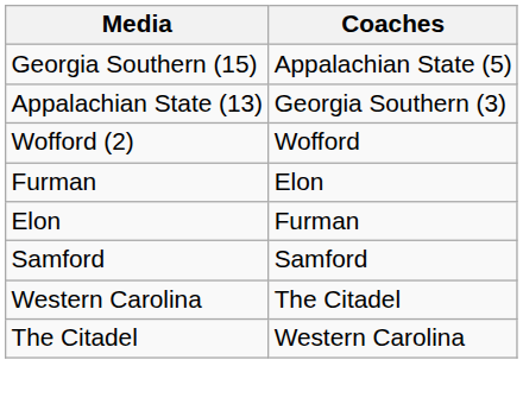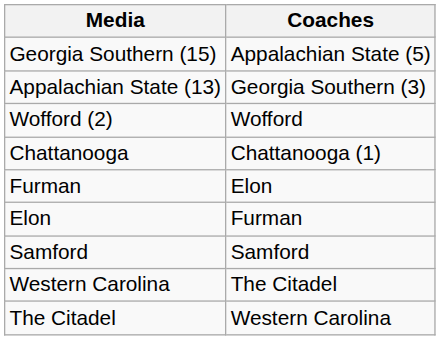 <table Class="wikitable">
 <tr>
 <th>Media</th>
 <th>Coaches</th>
 </tr>
 <tr>
 <td>Georgia Southern (15)</td>
 <td>Appalachian State (5)</td>
 </tr>
 <tr>
 <td>Appalachian State (13)</td>
 <td>Georgia Southern (3)</td>
 </tr>
 <tr>
 <td>Wofford (2)</td>
 <td>Wofford</td>
+</tr>
+<tr>
+<td>Chattanooga</td>
+<td>Chattanooga (1)</td>
 </tr>
 <tr>
 <td>Furman</td>
 <td>Elon</td>
 </tr>
 <tr>
 <td>Elon</td>
 <td>Furman</td>
 </tr>
 <tr>
 <td>Samford</td>
 <td>Samford</td>
 </tr>
 <tr>
 <td>Western Carolina</td>
 <td>The Citadel</td>
 </tr>
 <tr>
 <td>The Citadel</td>
 <td>Western Carolina</td>
 </tr>
 </table>
